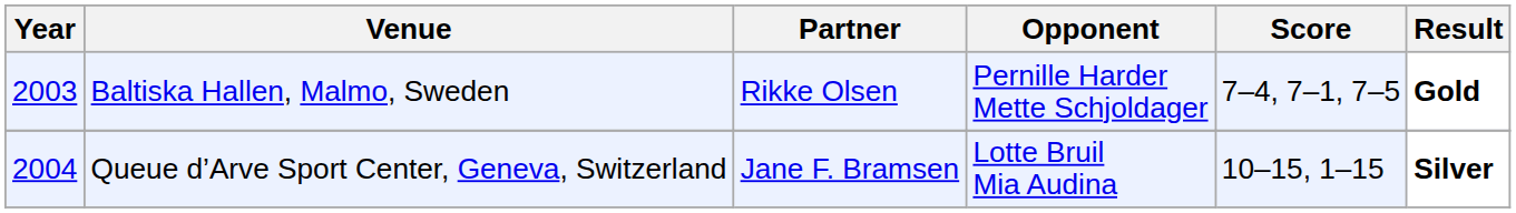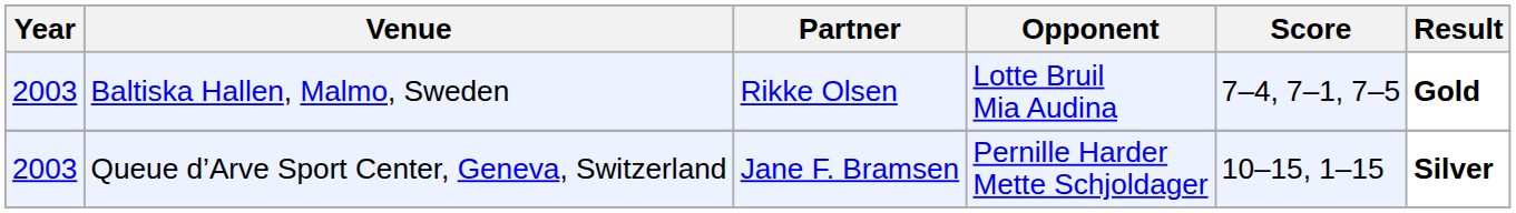 <table class="sortable wikitable" style="font-size: 90%;">
 <tr>
 <th>Year</th>
 <th>Venue</th>
 <th>Partner</th>
 <th>Opponent</th>
 <th>Score</th>
 <th>Result</th>
 </tr>
 <tr style="background:#ECF2FF">
 <td align="center"><a href='#'>2003</a></td>
 <td align="left"><a href='#'>Baltiska Hallen</a>, <a href='#'>Malmo</a>, Sweden</td>
 <td align="left"> <a href='#'>Rikke Olsen</a></td>
-<td align="left"> <a href='#'>Pernille Harder</a> <br>  <a href='#'>Mette Schjoldager</a></td>
+<td align="left"> <a href='#'>Lotte Bruil</a> <br>  <a href='#'>Mia Audina</a></td>
 <td align="left">7–4, 7–1, 7–5</td>
 <td style="text-align:left; background: white"> <strong>Gold</strong></td>
 </tr>
 <tr>
 </tr>
 <tr style="background:#ECF2FF">
-<td align="center"><a href='#'>2004</a></td>
+<td align="center"><a href='#'>2003</a></td>
 <td align="left">Queue d’Arve Sport Center, <a href='#'>Geneva</a>, Switzerland</td>
 <td align="left"> <a href='#'>Jane F. Bramsen</a></td>
-<td align="left"> <a href='#'>Lotte Bruil</a> <br>  <a href='#'>Mia Audina</a></td>
+<td align="left"> <a href='#'>Pernille Harder</a> <br>  <a href='#'>Mette Schjoldager</a></td>
 <td align="left">10–15, 1–15</td>
 <td style="text-align:left; background:white"> <strong>Silver</strong></td>
 </tr>
 </table>
